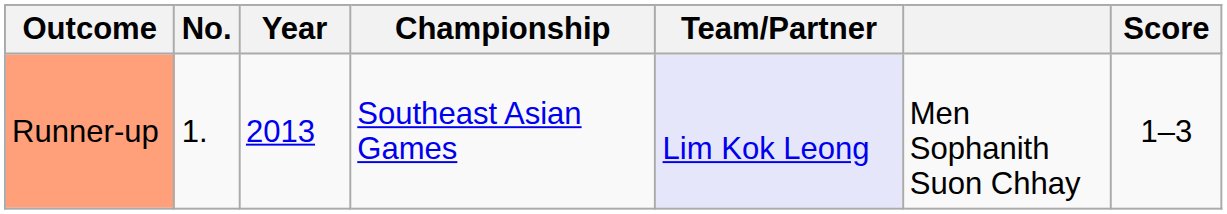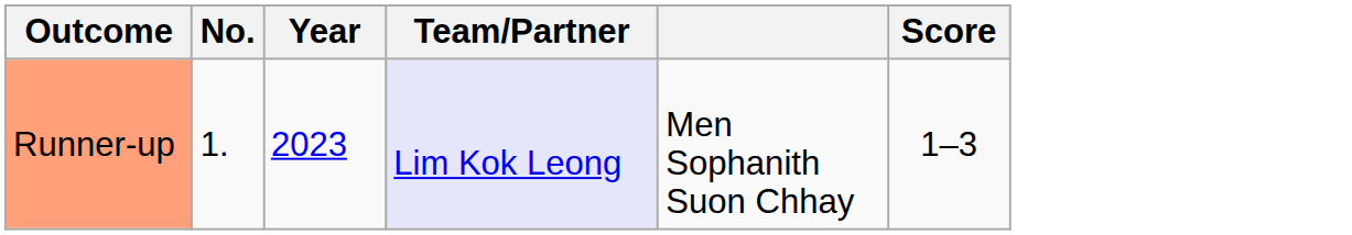 <table class="sortable wikitable">
 <tr>
 <th width="80">Outcome</th>
 <th width="20">No.</th>
 <th width="50">Year</th>
-<th width="150">Championship</th>
 <th width="120">Team/Partner</th>
 <th width="100"></th>
 <th width="50">Score</th>
 </tr>
 <tr>
 <td style="background:#ffa07a;">Runner-up</td>
 <td>1.</td>
-<td><a href='#'>2013</a></td>
-<td><a href='#'>Southeast Asian Games</a></td>
+<td><a href='#'>2023</a></td>
 <td style="background: lavender;"><br><a href='#'>Lim Kok Leong</a></td>
 <td><br>Men Sophanith<br>Suon Chhay</td>
 <td align="center">1–3</td>
 </tr>
 </table>
